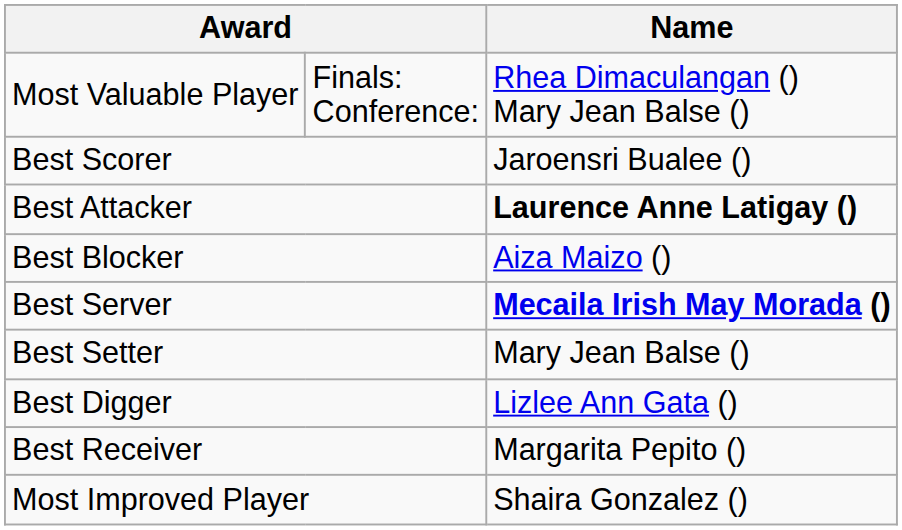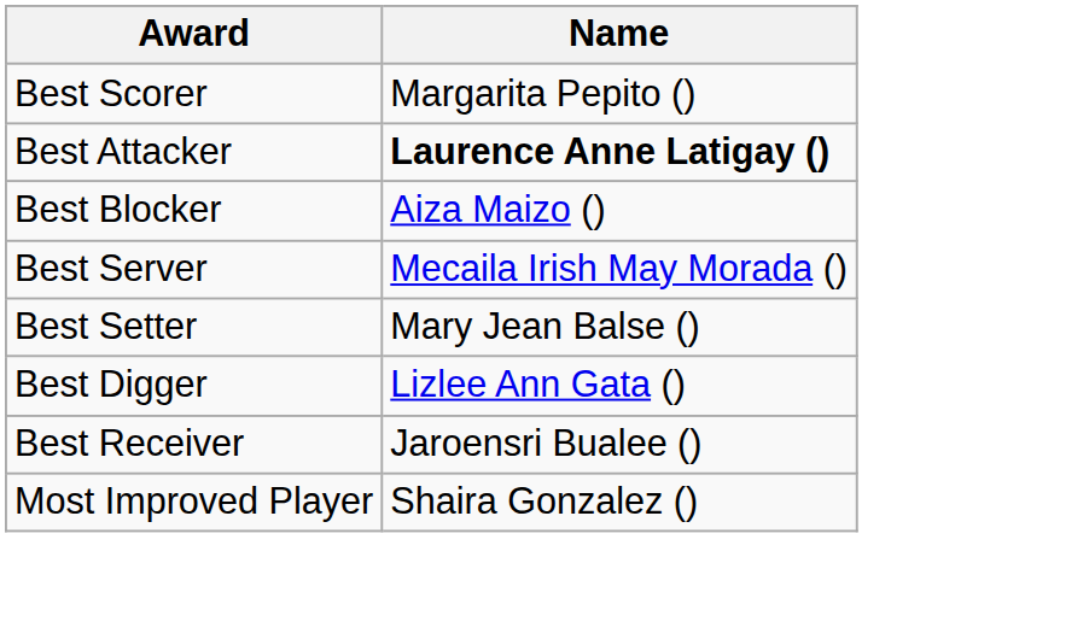 <table class="wikitable">
 <tr>
 <th colspan="2">Award</th>
 <th>Name</th>
 </tr>
 <tr>
-<td>Most Valuable Player</td>
-<td>Finals:<br>Conference:</td>
-<td> <a href='#'>Rhea Dimaculangan</a> ()<br> Mary Jean Balse ()</td>
-</tr>
-<tr>
 <td colspan="2">Best Scorer</td>
-<td> Jaroensri Bualee ()</td>
+<td> Margarita Pepito ()</td>
 </tr>
 <tr>
 <td colspan="2">Best Attacker</td>
 <td><strong> Laurence Anne Latigay ()</strong></td>
 </tr>
 <tr>
 <td colspan="2">Best Blocker</td>
 <td> <a href='#'>Aiza Maizo</a> ()</td>
 </tr>
 <tr>
 <td colspan="2">Best Server</td>
-<td><strong> <a href='#'>Mecaila Irish May Morada</a> ()</strong></td>
+<td> <a href='#'>Mecaila Irish May Morada</a> ()</td>
 </tr>
 <tr>
 <td colspan="2">Best Setter</td>
 <td> Mary Jean Balse ()</td>
 </tr>
 <tr>
 <td colspan="2">Best Digger</td>
 <td> <a href='#'>Lizlee Ann Gata</a> ()</td>
 </tr>
 <tr>
 <td colspan="2">Best Receiver</td>
-<td> Margarita Pepito ()</td>
+<td> Jaroensri Bualee ()</td>
 </tr>
 <tr>
 <td colspan="2">Most Improved Player</td>
 <td> Shaira Gonzalez ()</td>
 </tr>
 </table>
